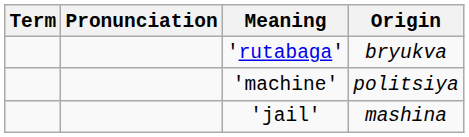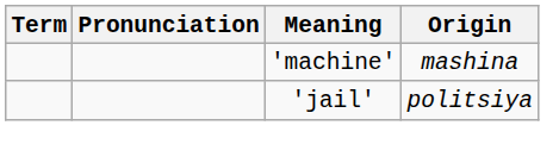 <table class="wikitable" style="text-align: center">
 <tr>
 <th>Term</th>
 <th>Pronunciation</th>
 <th>Meaning</th>
 <th>Origin</th>
 </tr>
 <tr>
 <td></td>
 <td></td>
-<td>'<a href='#'>rutabaga</a>'</td>
-<td> <em>bryukva</em></td>
-</tr>
-<tr>
-<td></td>
-<td></td>
 <td>'machine'</td>
-<td> <em>politsiya</em></td>
+<td> <em>mashina</em></td>
 </tr>
 <tr>
 <td></td>
 <td></td>
 <td>'jail'</td>
-<td> <em>mashina</em></td>
+<td> <em>politsiya</em></td>
 </tr>
 </table>
